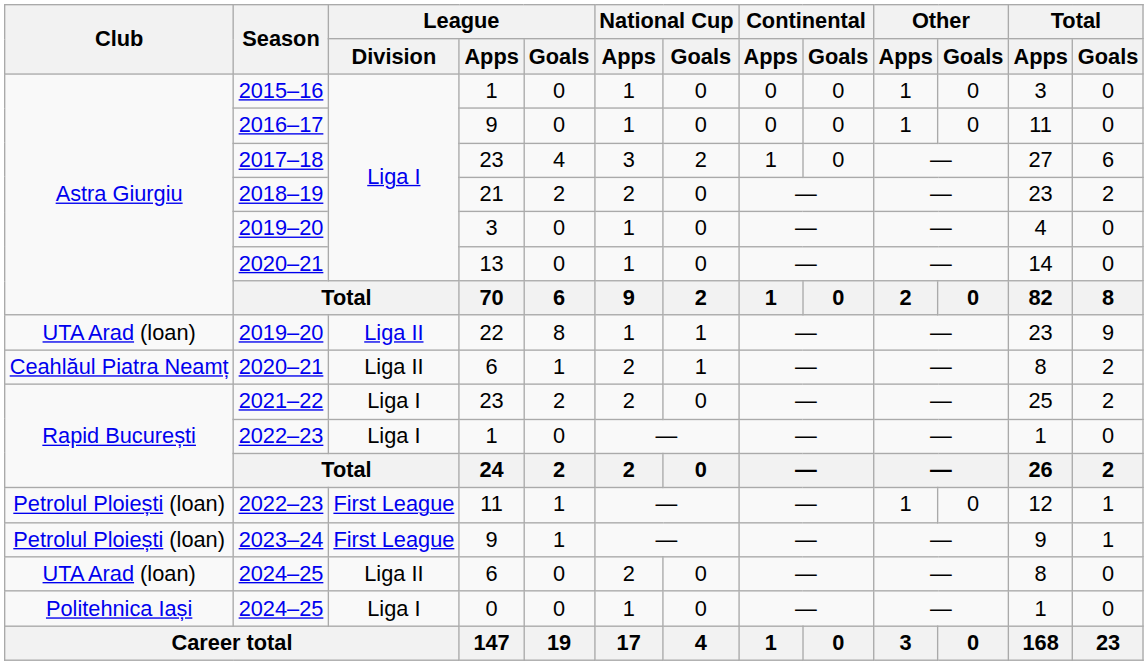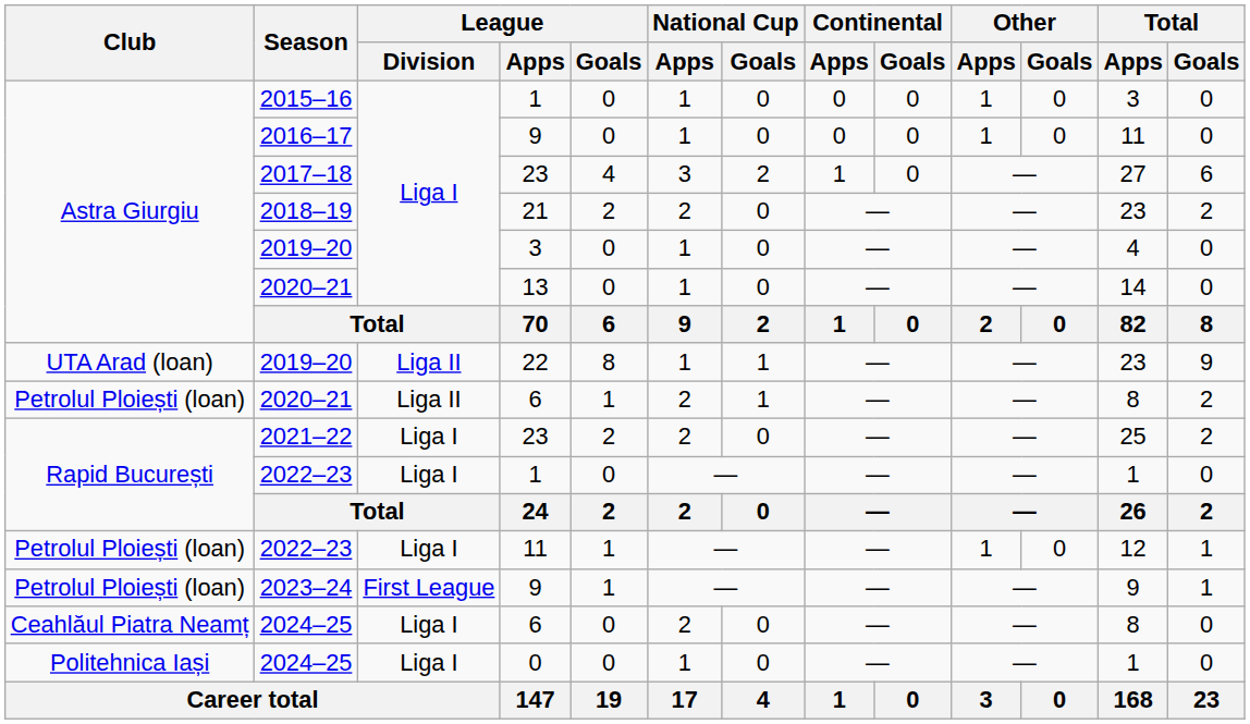 <table class=wikitable style=text-align:center>
 <tr>
 <th rowspan=2>Club</th>
 <th rowspan=2>Season</th>
 <th colspan=3>League</th>
 <th colspan=2>National Cup</th>
 <th colspan=2>Continental</th>
 <th colspan=2>Other</th>
 <th colspan=2>Total</th>
 </tr>
 <tr>
 <th>Division</th>
 <th>Apps</th>
 <th>Goals</th>
 <th>Apps</th>
 <th>Goals</th>
 <th>Apps</th>
 <th>Goals</th>
 <th>Apps</th>
 <th>Goals</th>
 <th>Apps</th>
 <th>Goals</th>
 </tr>
 <tr>
 <td rowspan="7"><a href='#'>Astra Giurgiu</a></td>
 <td><a href='#'>2015–16</a></td>
 <td rowspan="6"><a href='#'>Liga I</a></td>
 <td>1</td>
 <td>0</td>
 <td>1</td>
 <td>0</td>
 <td>0</td>
 <td>0</td>
 <td>1</td>
 <td>0</td>
 <td>3</td>
 <td>0</td>
 </tr>
 <tr>
 <td><a href='#'>2016–17</a></td>
 <td>9</td>
 <td>0</td>
 <td>1</td>
 <td>0</td>
 <td>0</td>
 <td>0</td>
 <td>1</td>
 <td>0</td>
 <td>11</td>
 <td>0</td>
 </tr>
 <tr>
 <td><a href='#'>2017–18</a></td>
 <td>23</td>
 <td>4</td>
 <td>3</td>
 <td>2</td>
 <td>1</td>
 <td>0</td>
 <td colspan="2">—</td>
 <td>27</td>
 <td>6</td>
 </tr>
 <tr>
 <td><a href='#'>2018–19</a></td>
 <td>21</td>
 <td>2</td>
 <td>2</td>
 <td>0</td>
 <td colspan="2">—</td>
 <td colspan="2">—</td>
 <td>23</td>
 <td>2</td>
 </tr>
 <tr>
 <td><a href='#'>2019–20</a></td>
 <td>3</td>
 <td>0</td>
 <td>1</td>
 <td>0</td>
 <td colspan="2">—</td>
 <td colspan="2">—</td>
 <td>4</td>
 <td>0</td>
 </tr>
 <tr>
 <td><a href='#'>2020–21</a></td>
 <td>13</td>
 <td>0</td>
 <td>1</td>
 <td>0</td>
 <td colspan="2">—</td>
 <td colspan="2">—</td>
 <td>14</td>
 <td>0</td>
 </tr>
 <tr>
 <th colspan="2">Total</th>
 <th>70</th>
 <th>6</th>
 <th>9</th>
 <th>2</th>
 <th>1</th>
 <th>0</th>
 <th>2</th>
 <th>0</th>
 <th>82</th>
 <th>8</th>
 </tr>
 <tr>
 <td><a href='#'>UTA Arad</a> (loan)</td>
 <td><a href='#'>2019–20</a></td>
 <td rowspan="1"><a href='#'>Liga II</a></td>
 <td>22</td>
 <td>8</td>
 <td>1</td>
 <td>1</td>
 <td colspan="2">—</td>
 <td colspan="2">—</td>
 <td>23</td>
 <td>9</td>
 </tr>
 <tr>
-<td><a href='#'>Ceahlăul Piatra Neamț</a></td>
+<td><a href='#'>Petrolul Ploiești</a> (loan)</td>
 <td><a href='#'>2020–21</a></td>
 <td rowspan="1">Liga II</td>
 <td>6</td>
 <td>1</td>
 <td>2</td>
 <td>1</td>
 <td colspan="2">—</td>
 <td colspan="2">—</td>
 <td>8</td>
 <td>2</td>
 </tr>
 <tr>
 <td rowspan="3"><a href='#'>Rapid București</a></td>
 <td><a href='#'>2021–22</a></td>
 <td rowspan="1">Liga I</td>
 <td>23</td>
 <td>2</td>
 <td>2</td>
 <td>0</td>
 <td colspan="2">—</td>
 <td colspan="2">—</td>
 <td>25</td>
 <td>2</td>
 </tr>
 <tr>
 <td><a href='#'>2022–23</a></td>
 <td rowspan="1">Liga I</td>
 <td>1</td>
 <td>0</td>
 <td colspan="2">—</td>
 <td colspan="2">—</td>
 <td colspan="2">—</td>
 <td>1</td>
 <td>0</td>
 </tr>
 <tr>
 <th colspan="2">Total</th>
 <th>24</th>
 <th>2</th>
 <th>2</th>
 <th>0</th>
 <th colspan="2">—</th>
 <th colspan="2">—</th>
 <th>26</th>
 <th>2</th>
 </tr>
 <tr>
 <td><a href='#'>Petrolul Ploiești</a> (loan)</td>
 <td><a href='#'>2022–23</a></td>
-<td rowspan="1"><a href='#'>First League</a></td>
+<td rowspan="1">Liga I</td>
 <td>11</td>
 <td>1</td>
 <td colspan="2">—</td>
 <td colspan="2">—</td>
 <td>1</td>
 <td>0</td>
 <td>12</td>
 <td>1</td>
 </tr>
 <tr>
 <td><a href='#'>Petrolul Ploiești</a> (loan)</td>
 <td><a href='#'>2023–24</a></td>
 <td rowspan="1"><a href='#'>First League</a></td>
 <td>9</td>
 <td>1</td>
 <td colspan="2">—</td>
 <td colspan="2">—</td>
 <td colspan="2">—</td>
 <td>9</td>
 <td>1</td>
 </tr>
 <tr>
-<td><a href='#'>UTA Arad</a> (loan)</td>
+<td><a href='#'>Ceahlăul Piatra Neamț</a></td>
 <td><a href='#'>2024–25</a></td>
-<td rowspan="1">Liga II</td>
+<td rowspan="1">Liga I</td>
 <td>6</td>
 <td>0</td>
 <td>2</td>
 <td>0</td>
 <td colspan="2">—</td>
 <td colspan="2">—</td>
 <td>8</td>
 <td>0</td>
 </tr>
 <tr>
 <td><a href='#'>Politehnica Iași</a></td>
 <td><a href='#'>2024–25</a></td>
 <td rowspan="1">Liga I</td>
 <td>0</td>
 <td>0</td>
 <td>1</td>
 <td>0</td>
 <td colspan="2">—</td>
 <td colspan="2">—</td>
 <td>1</td>
 <td>0</td>
 </tr>
 <tr>
 <th colspan="3">Career total</th>
 <th>147</th>
 <th>19</th>
 <th>17</th>
 <th>4</th>
 <th>1</th>
 <th>0</th>
 <th>3</th>
 <th>0</th>
 <th>168</th>
 <th>23</th>
 </tr>
 </table>
